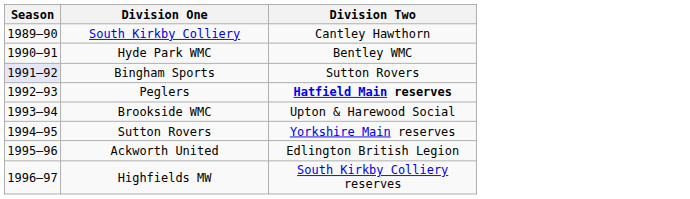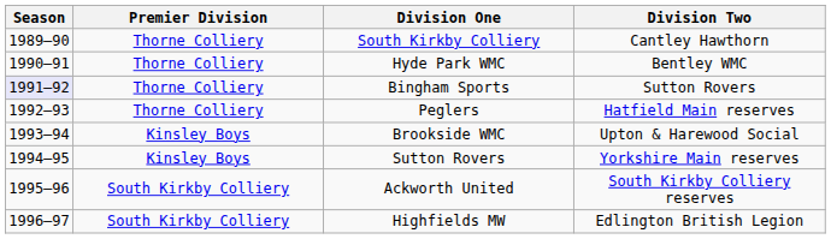 <table class="wikitable" style="text-align: center">
 <tr>
 <th>Season</th>
+<th width=220>Premier Division</th>
 <th width=220>Division One</th>
 <th width=220>Division Two</th>
 </tr>
 <tr>
 <td>1989–90</td>
+<td><a href='#'>Thorne Colliery</a></td>
 <td><a href='#'>South Kirkby Colliery</a></td>
 <td>Cantley Hawthorn</td>
 </tr>
 <tr>
 <td>1990–91</td>
+<td><a href='#'>Thorne Colliery</a></td>
 <td>Hyde Park WMC</td>
 <td>Bentley WMC</td>
 </tr>
 <tr>
 <td style="background: lavender;">1991–92</td>
+<td><a href='#'>Thorne Colliery</a></td>
 <td>Bingham Sports</td>
 <td>Sutton Rovers</td>
 </tr>
 <tr>
 <td>1992–93</td>
+<td><a href='#'>Thorne Colliery</a></td>
 <td>Peglers</td>
-<td><strong><a href='#'>Hatfield Main</a> reserves</strong></td>
+<td><a href='#'>Hatfield Main</a> reserves</td>
 </tr>
 <tr>
 <td>1993–94</td>
+<td><a href='#'>Kinsley Boys</a></td>
 <td>Brookside WMC</td>
 <td>Upton & Harewood Social</td>
 </tr>
 <tr>
 <td>1994–95</td>
+<td><a href='#'>Kinsley Boys</a></td>
 <td>Sutton Rovers</td>
 <td><a href='#'>Yorkshire Main</a> reserves</td>
 </tr>
 <tr>
 <td>1995–96</td>
+<td><a href='#'>South Kirkby Colliery</a></td>
 <td>Ackworth United</td>
-<td>Edlington British Legion</td>
+<td><a href='#'>South Kirkby Colliery</a> reserves</td>
 </tr>
 <tr>
 <td>1996–97</td>
+<td><a href='#'>South Kirkby Colliery</a></td>
 <td>Highfields MW</td>
-<td><a href='#'>South Kirkby Colliery</a> reserves</td>
+<td>Edlington British Legion</td>
 </tr>
 </table>
